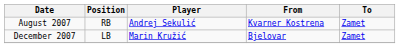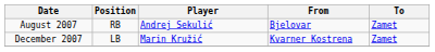 <table class="wikitable" style="font-size:95%; text-align:center;">
 <tr>
 <th width=120>Date</th>
 <th width=60>Position</th>
 <th width=180>Player</th>
 <th width=140>From</th>
 <th width=80>To</th>
 </tr>
 <tr>
 <td>August 2007</td>
 <td>RB</td>
 <td style="text-align:left;"> <a href='#'>Andrej Sekulić</a></td>
-<td style="text-align:left;"> <a href='#'>Kvarner Kostrena</a></td>
+<td style="text-align:left;"> <a href='#'>Bjelovar</a></td>
 <td style="text-align:left;"><a href='#'>Zamet</a></td>
 </tr>
 <tr>
 <td>December 2007</td>
 <td>LB</td>
 <td style="text-align:left;"> <a href='#'>Marin Kružić</a></td>
-<td style="text-align:left;"> <a href='#'>Bjelovar</a></td>
+<td style="text-align:left;"> <a href='#'>Kvarner Kostrena</a></td>
 <td style="text-align:left;"><a href='#'>Zamet</a></td>
 </tr>
 <tr>
 </tr>
 </table>
